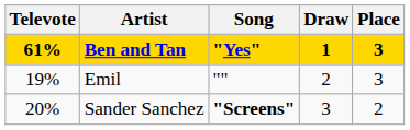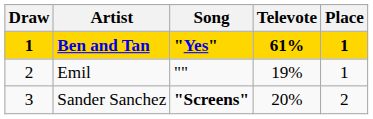 <table class="sortable wikitable" style="margin: 1em auto 1em auto; text-align:center;">
 <tr>
-<th>Televote</th>
+<th>Draw</th>
 <th>Artist</th>
 <th>Song</th>
-<th>Draw</th>
+<th>Televote</th>
 <th>Place</th>
 </tr>
 <tr style="font-weight:bold; background:gold;">
-<td>61%</td>
+<td>1</td>
 <td align="left"><a href='#'>Ben and Tan</a></td>
 <td align="left">"<a href='#'>Yes</a>"</td>
+<td>61%</td>
 <td>1</td>
-<td>3</td>
 </tr>
 <tr>
-<td>19%</td>
+<td>2</td>
 <td align="left">Emil</td>
 <td align="left">""</td>
-<td>2</td>
-<td>3</td>
+<td>19%</td>
+<td>1</td>
 </tr>
 <tr>
-<td>20%</td>
+<td>3</td>
 <td align="left">Sander Sanchez</td>
 <td align="left"><strong>"Screens"</strong></td>
-<td>3</td>
+<td>20%</td>
 <td>2</td>
 </tr>
 </table>
